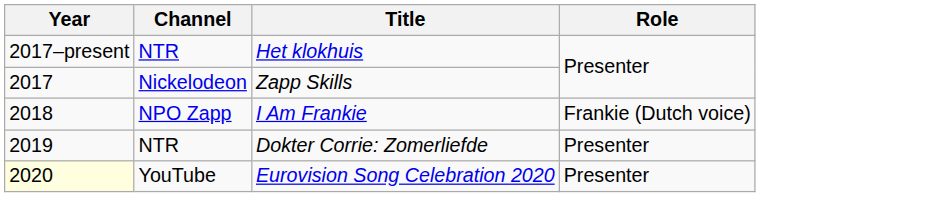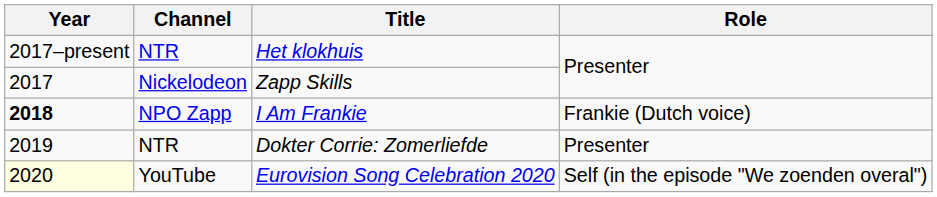 <table class="wikitable">
 <tr>
 <th>Year</th>
 <th>Channel</th>
 <th>Title</th>
 <th>Role</th>
 </tr>
 <tr>
 <td>2017–present</td>
 <td><a href='#'>NTR</a></td>
 <td><a href='#'><em>Het klokhuis</em></a></td>
 <td rowspan="2">Presenter</td>
 </tr>
 <tr>
 <td>2017</td>
 <td><a href='#'>Nickelodeon</a></td>
 <td><em>Zapp Skills</em></td>
 </tr>
 <tr>
-<td>2018</td>
+<td><strong>2018</strong></td>
 <td><a href='#'>NPO Zapp</a></td>
 <td><em><a href='#'>I Am Frankie</a></em></td>
 <td>Frankie (Dutch voice)</td>
 </tr>
 <tr>
 <td>2019</td>
 <td>NTR</td>
 <td><em>Dokter Corrie: Zomerliefde</em></td>
 <td>Presenter</td>
 </tr>
 <tr>
 <td style="background: lightyellow;">2020</td>
 <td>YouTube</td>
 <td><a href='#'><em>Eurovision Song Celebration 2020</em></a></td>
-<td>Presenter</td>
+<td>Self (in the episode "We zoenden overal")</td>
 </tr>
 </table>
